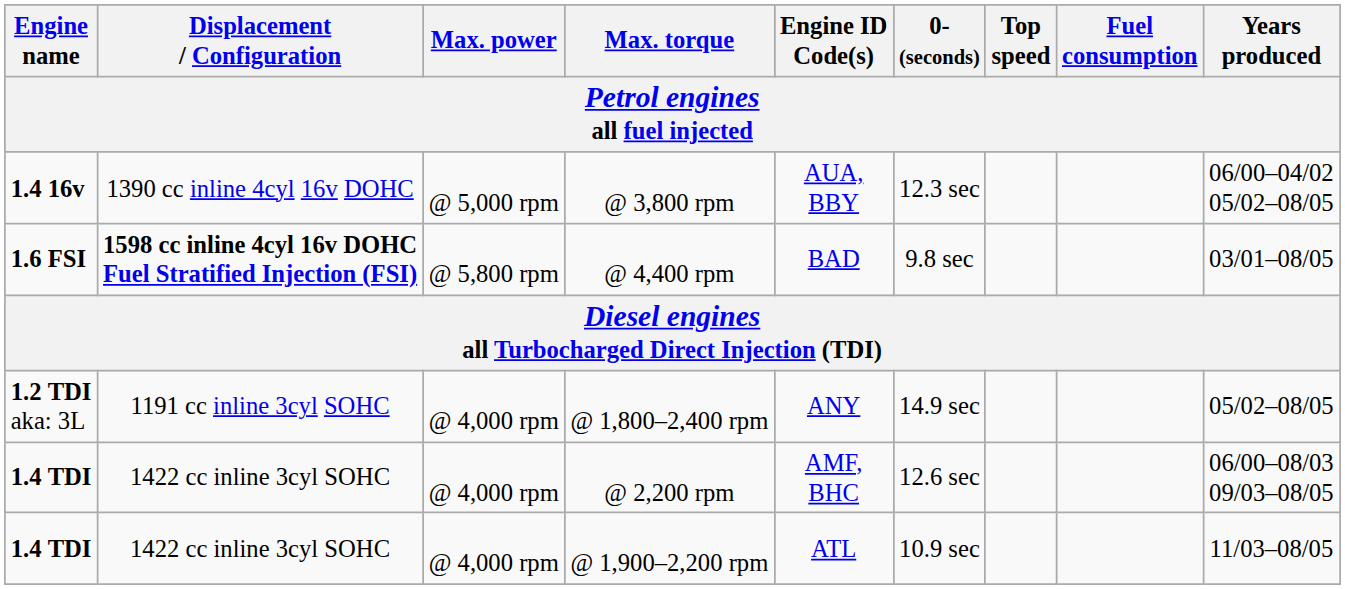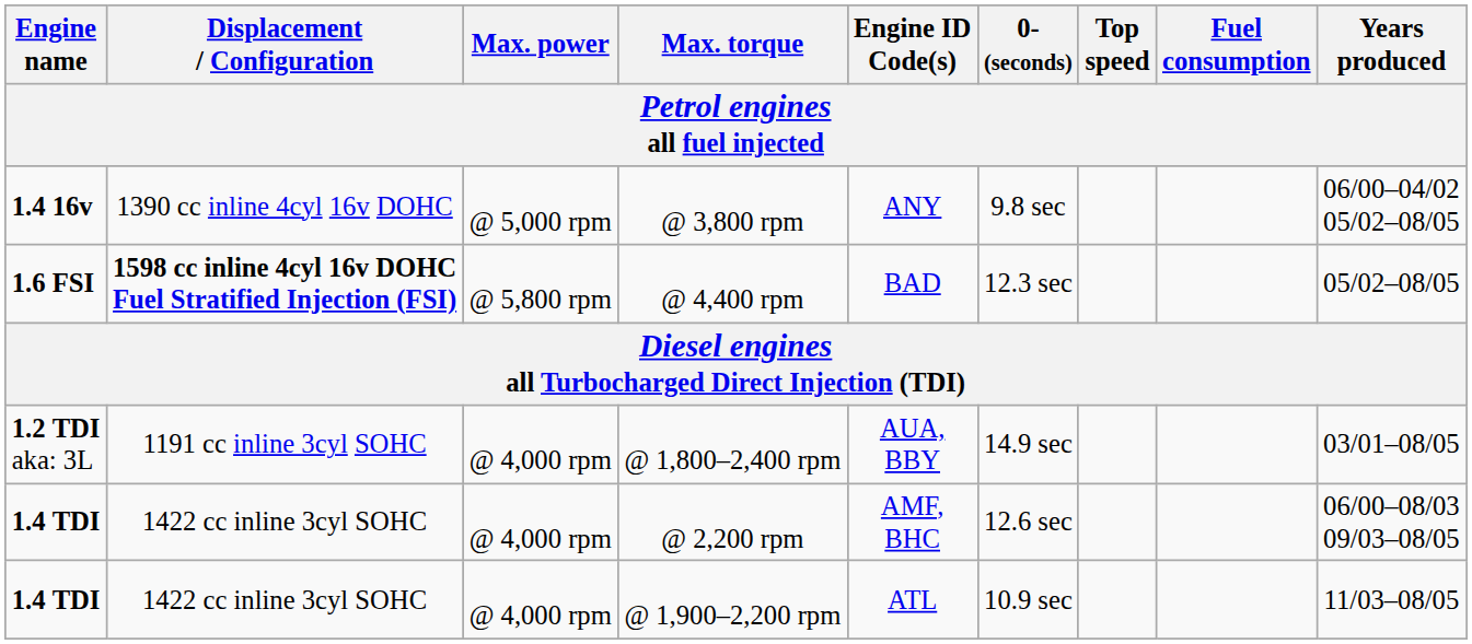 <table class="wikitable" style="text-align:center; font-size:88%;">
 <tr>
 <th><a href='#'>Engine</a><br>name</th>
 <th><a href='#'>Displacement</a><br>/ <a href='#'>Configuration</a></th>
 <th><a href='#'>Max. power</a></th>
 <th><a href='#'>Max. torque</a></th>
 <th>Engine ID<br>Code(s)</th>
 <th>0-<br><small>(seconds)</small></th>
 <th>Top<br>speed</th>
 <th><a href='#'>Fuel<br>consumption</a></th>
 <th>Years<br>produced</th>
 </tr>
 <tr>
 <th colspan="9"><big><strong><em><a href='#'>Petrol engines</a></em></strong></big><br>all <a href='#'>fuel injected</a></th>
 </tr>
 <tr>
 <td style="text-align:left;"><strong>1.4 16v</strong></td>
 <td>1390 cc <a href='#'>inline 4cyl</a> <a href='#'>16v</a> <a href='#'>DOHC</a></td>
 <td><br>@ 5,000 rpm</td>
 <td><br>@ 3,800 rpm</td>
-<td><a href='#'>AUA,<br>BBY</a></td>
-<td>12.3 sec</td>
+<td><a href='#'>ANY</a></td>
+<td>9.8 sec</td>
 <td></td>
 <td></td>
 <td>06/00–04/02<br>05/02–08/05</td>
 </tr>
 <tr>
 <td style="text-align:left;"><strong>1.6 FSI</strong></td>
 <td><strong>1598 cc inline 4cyl 16v DOHC<br><a href='#'>Fuel Stratified Injection (FSI)</a></strong></td>
 <td><br>@ 5,800 rpm</td>
 <td><br>@ 4,400 rpm</td>
 <td><a href='#'>BAD</a></td>
-<td>9.8 sec</td>
+<td>12.3 sec</td>
 <td></td>
 <td></td>
-<td>03/01–08/05</td>
+<td>05/02–08/05</td>
 </tr>
 <tr>
 <th colspan="9"><big><strong><em><a href='#'>Diesel engines</a></em></strong></big><br>all <a href='#'>Turbocharged Direct Injection</a> (TDI)</th>
 </tr>
 <tr>
 <td style="text-align:left;"><strong>1.2 TDI</strong><br>aka: 3L</td>
 <td>1191 cc <a href='#'>inline 3cyl</a> <a href='#'>SOHC</a></td>
 <td><br>@ 4,000 rpm</td>
 <td><br>@ 1,800–2,400 rpm</td>
-<td><a href='#'>ANY</a></td>
+<td><a href='#'>AUA,<br>BBY</a></td>
 <td>14.9 sec</td>
 <td></td>
 <td></td>
-<td>05/02–08/05</td>
+<td>03/01–08/05</td>
 </tr>
 <tr>
 <td style="text-align:left;"><strong>1.4 TDI</strong></td>
 <td>1422 cc inline 3cyl SOHC</td>
 <td><br>@ 4,000 rpm</td>
 <td><br>@ 2,200 rpm</td>
 <td><a href='#'>AMF,<br>BHC</a></td>
 <td>12.6 sec</td>
 <td></td>
 <td></td>
 <td>06/00–08/03<br>09/03–08/05</td>
 </tr>
 <tr>
 <td style="text-align:left;"><strong>1.4 TDI</strong></td>
 <td>1422 cc inline 3cyl SOHC</td>
 <td><br>@ 4,000 rpm</td>
 <td><br>@ 1,900–2,200 rpm</td>
 <td><a href='#'>ATL</a></td>
 <td>10.9 sec</td>
 <td></td>
 <td></td>
 <td>11/03–08/05</td>
 </tr>
 </table>
